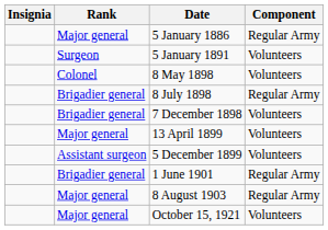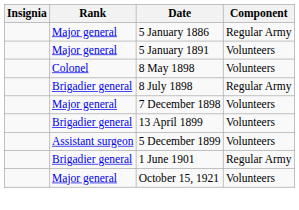 <table class="wikitable">
 <tr>
 <th>Insignia</th>
 <th>Rank</th>
 <th>Date</th>
 <th>Component</th>
 </tr>
 <tr>
 <td></td>
 <td><a href='#'>Major general</a></td>
 <td>5 January 1886</td>
 <td>Regular Army</td>
 </tr>
 <tr>
 <td></td>
-<td><a href='#'>Surgeon</a></td>
+<td><a href='#'>Major general</a></td>
 <td>5 January 1891</td>
 <td>Volunteers</td>
 </tr>
 <tr>
 <td></td>
 <td><a href='#'>Colonel</a></td>
 <td>8 May 1898</td>
 <td>Volunteers</td>
 </tr>
 <tr>
 <td></td>
 <td><a href='#'>Brigadier general</a></td>
 <td>8 July 1898</td>
 <td>Regular Army</td>
 </tr>
 <tr>
 <td></td>
-<td><a href='#'>Brigadier general</a></td>
+<td><a href='#'>Major general</a></td>
 <td>7 December 1898</td>
 <td>Volunteers</td>
 </tr>
 <tr>
 <td></td>
-<td><a href='#'>Major general</a></td>
+<td><a href='#'>Brigadier general</a></td>
 <td>13 April 1899</td>
 <td>Volunteers</td>
 </tr>
 <tr>
 <td></td>
 <td><a href='#'>Assistant surgeon</a></td>
 <td>5 December 1899</td>
 <td>Volunteers</td>
 </tr>
 <tr>
 <td></td>
 <td><a href='#'>Brigadier general</a></td>
 <td>1 June 1901</td>
 <td>Regular Army</td>
 </tr>
 <tr>
 <td></td>
 <td><a href='#'>Major general</a></td>
-<td>8 August 1903</td>
-<td>Regular Army</td>
-</tr>
-<tr>
-<td></td>
-<td><a href='#'>Major general</a></td>
 <td>October 15, 1921</td>
 <td>Volunteers</td>
 </tr>
 </table>
